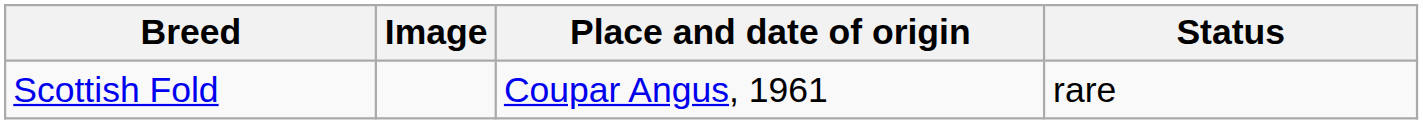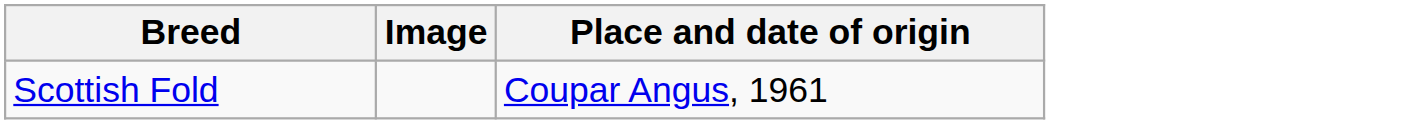 <table class= wikitable>
 <tr>
 <th style="width: 120pt;">Breed</th>
 <th>Image</th>
 <th style="width: 180pt;">Place and date of origin</th>
-<th style="width: 120pt;">Status</th>
 </tr>
 <tr>
 <td><a href='#'>Scottish Fold</a></td>
 <td></td>
 <td><a href='#'>Coupar Angus</a>, 1961</td>
-<td>rare</td>
 </tr>
 </table>
